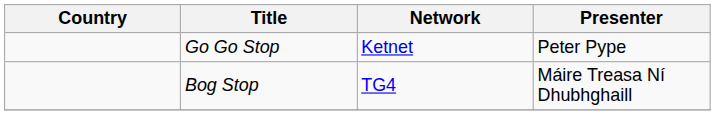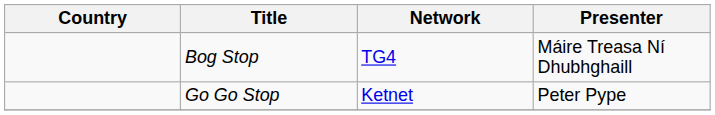 <table class=wikitable>
 <tr>
 <th width=150>Country</th>
 <th width=150>Title</th>
 <th width=150>Network</th>
 <th width=150>Presenter</th>
 </tr>
 <tr>
 <td></td>
+<td><em>Bog Stop</em></td>
+<td><a href='#'>TG4</a></td>
+<td>Máire Treasa Ní Dhubhghaill</td>
+</tr>
+<tr>
+<td></td>
 <td><em>Go Go Stop</em></td>
 <td><a href='#'>Ketnet</a></td>
 <td>Peter Pype</td>
 </tr>
 <tr>
-<td></td>
-<td><em>Bog Stop</em></td>
-<td><a href='#'>TG4</a></td>
-<td>Máire Treasa Ní Dhubhghaill</td>
-</tr>
-<tr>
 </tr>
 </table>
